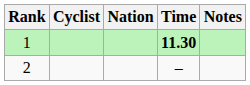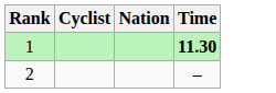 <table class="wikitable sortable" style="text-align:center">
 <tr>
 <th>Rank</th>
 <th>Cyclist</th>
 <th>Nation</th>
 <th>Time</th>
-<th>Notes</th>
 </tr>
 <tr bgcolor=bbf3bb>
 <td>1</td>
 <td align=left></td>
 <td align=left></td>
 <td><strong>11.30</strong></td>
-<td></td>
 </tr>
 <tr>
 <td>2</td>
 <td align=left></td>
 <td align=left></td>
 <td>–</td>
-<td></td>
 </tr>
 </table>
